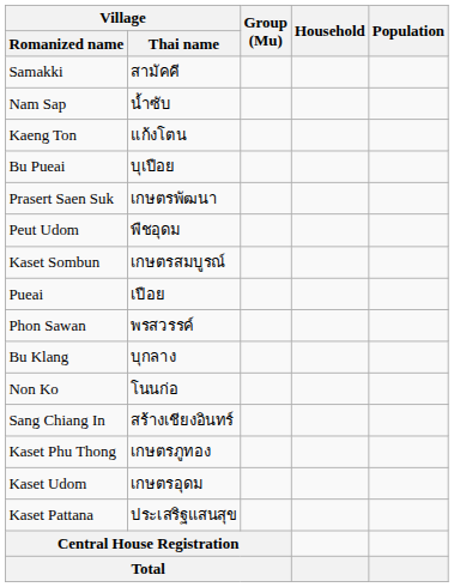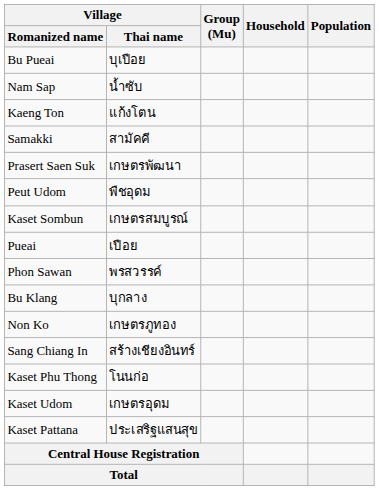 <table class="wikitable" style="font-size: 95%";>
 <tr>
 <th colspan=2>Village</th>
 <th rowspan=2>Group<br>(Mu)</th>
 <th rowspan=2>Household</th>
 <th rowspan=2>Population</th>
 </tr>
 <tr>
 <th>Romanized name</th>
 <th>Thai name</th>
 </tr>
 <tr>
-<td>Samakki</td>
-<td>สามัคคี</td>
+<td>Bu Pueai</td>
+<td>บุเปือย</td>
 <td></td>
 <td></td>
 <td></td>
 </tr>
 <tr>
 <td>Nam Sap</td>
 <td>น้ำซับ</td>
 <td></td>
 <td></td>
 <td></td>
 </tr>
 <tr>
 <td>Kaeng Ton</td>
 <td>แก้งโตน</td>
 <td></td>
 <td></td>
 <td></td>
 </tr>
 <tr>
-<td>Bu Pueai</td>
-<td>บุเปือย</td>
+<td>Samakki</td>
+<td>สามัคคี</td>
 <td></td>
 <td></td>
 <td></td>
 </tr>
 <tr>
 <td>Prasert Saen Suk</td>
 <td>เกษตรพัฒนา</td>
 <td></td>
 <td></td>
 <td></td>
 </tr>
 <tr>
 <td>Peut Udom</td>
 <td>พืชอุดม</td>
 <td></td>
 <td></td>
 <td></td>
 </tr>
 <tr>
 <td>Kaset Sombun</td>
 <td>เกษตรสมบูรณ์</td>
 <td></td>
 <td></td>
 <td></td>
 </tr>
 <tr>
 <td>Pueai</td>
 <td>เปือย</td>
 <td></td>
 <td></td>
 <td></td>
 </tr>
 <tr>
 <td>Phon Sawan</td>
 <td>พรสวรรค์</td>
 <td></td>
 <td></td>
 <td></td>
 </tr>
 <tr>
 <td>Bu Klang</td>
 <td>บุกลาง</td>
 <td></td>
 <td></td>
 <td></td>
 </tr>
 <tr>
 <td>Non Ko</td>
-<td>โนนก่อ</td>
+<td>เกษตรภูทอง</td>
 <td></td>
 <td></td>
 <td></td>
 </tr>
 <tr>
 <td>Sang Chiang In</td>
 <td>สร้างเชียงอินทร์</td>
 <td></td>
 <td></td>
 <td></td>
 </tr>
 <tr>
 <td>Kaset Phu Thong</td>
-<td>เกษตรภูทอง</td>
+<td>โนนก่อ</td>
 <td></td>
 <td></td>
 <td></td>
 </tr>
 <tr>
 <td>Kaset Udom</td>
 <td>เกษตรอุดม</td>
 <td></td>
 <td></td>
 <td></td>
 </tr>
 <tr>
 <td>Kaset Pattana</td>
 <td>ประเสริฐแสนสุข</td>
 <td></td>
 <td></td>
 <td></td>
 </tr>
 <tr>
 <th colspan=3 align=center>Central House Registration</th>
 <td></td>
 <td></td>
 </tr>
 <tr>
 <th colspan=3>Total</th>
 <th></th>
 <th></th>
 </tr>
 </table>
